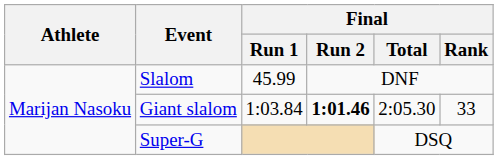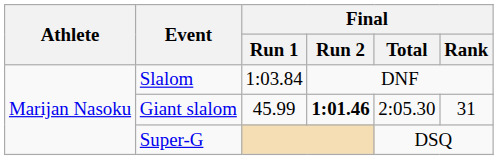 <table class="wikitable">
 <tr>
 <th rowspan="2">Athlete</th>
 <th rowspan="2">Event</th>
 <th colspan="4">Final</th>
 </tr>
 <tr>
 <th>Run 1</th>
 <th>Run 2</th>
 <th>Total</th>
 <th>Rank</th>
 </tr>
 <tr>
 <td rowspan=3><a href='#'>Marijan Nasoku</a></td>
 <td><a href='#'>Slalom</a></td>
-<td align="center">45.99</td>
+<td align="center">1:03.84</td>
 <td align="center" colspan=3>DNF</td>
 </tr>
 <tr>
 <td><a href='#'>Giant slalom</a></td>
-<td align="center">1:03.84</td>
+<td align="center">45.99</td>
 <td align="center"><strong>1:01.46</strong></td>
 <td align="center">2:05.30</td>
-<td align="center">33</td>
+<td align="center">31</td>
 </tr>
 <tr>
 <td><a href='#'>Super-G</a></td>
 <td colspan=2 bgcolor="wheat"></td>
 <td align="center" colspan=2>DSQ</td>
 </tr>
 </table>
